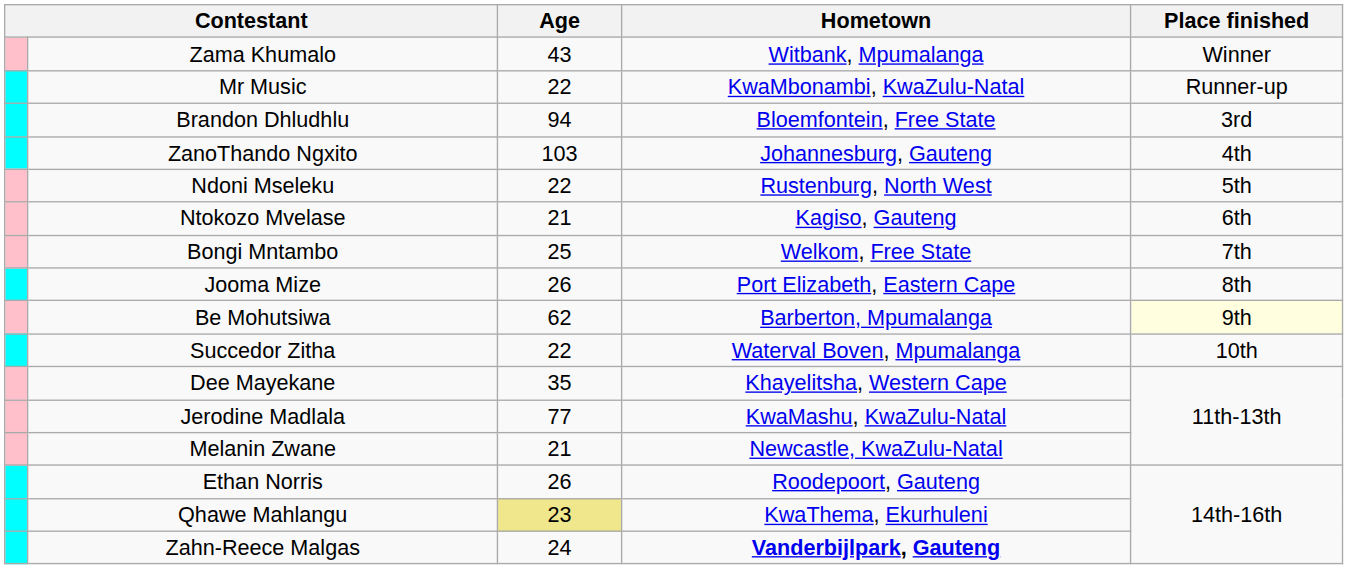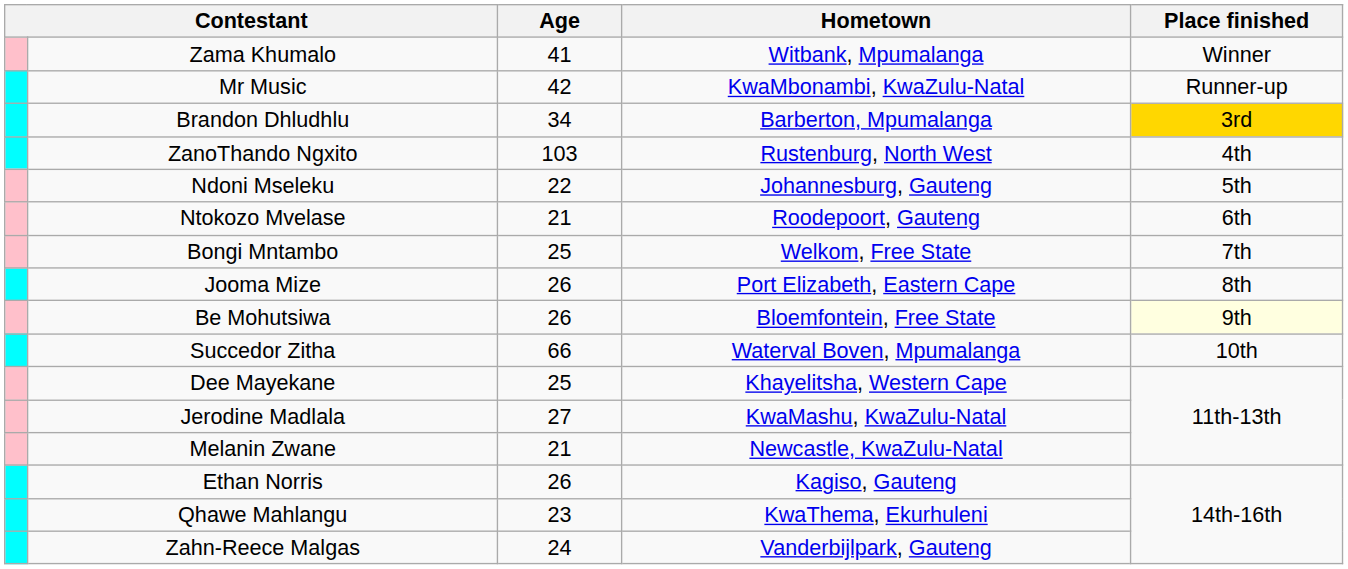 <table class="wikitable sortable" style="text-align:center; line-height:17px; width:50%; white-space:nowrap">
 <tr>
 <th style="width:20%" colspan="2">Contestant</th>
 <th style="width:05%">Age</th>
 <th style="width:18%">Hometown</th>
 <th style="width:05%">Place finished</th>
 </tr>
 <tr>
 <th style="background:pink;"></th>
 <td>Zama Khumalo</td>
-<td>43</td>
+<td>41</td>
 <td><a href='#'>Witbank</a>, <a href='#'>Mpumalanga</a></td>
 <td>Winner</td>
 </tr>
 <tr>
 <th style="background:cyan;"></th>
 <td>Mr Music</td>
-<td>22</td>
+<td>42</td>
 <td><a href='#'>KwaMbonambi</a>, <a href='#'>KwaZulu-Natal</a></td>
 <td>Runner-up</td>
 </tr>
 <tr>
 <th style="background:cyan;"></th>
 <td>Brandon Dhludhlu</td>
-<td>94</td>
-<td><a href='#'>Bloemfontein</a>, <a href='#'>Free State</a></td>
-<td>3rd</td>
+<td>34</td>
+<td><a href='#'>Barberton, Mpumalanga</a></td>
+<td style="background: gold;">3rd</td>
 </tr>
 <tr>
 <th style="background:cyan;"></th>
 <td>ZanoThando Ngxito</td>
 <td>103</td>
-<td><a href='#'>Johannesburg</a>, <a href='#'>Gauteng</a></td>
+<td><a href='#'>Rustenburg</a>, <a href='#'>North West</a></td>
 <td>4th</td>
 </tr>
 <tr>
 <th style="background:pink;"></th>
 <td>Ndoni Mseleku</td>
 <td>22</td>
-<td><a href='#'>Rustenburg</a>, <a href='#'>North West</a></td>
+<td><a href='#'>Johannesburg</a>, <a href='#'>Gauteng</a></td>
 <td>5th</td>
 </tr>
 <tr>
 <th style="background:pink;"></th>
 <td>Ntokozo Mvelase</td>
 <td>21</td>
-<td><a href='#'>Kagiso</a>, <a href='#'>Gauteng</a></td>
+<td><a href='#'>Roodepoort</a>, <a href='#'>Gauteng</a></td>
 <td>6th</td>
 </tr>
 <tr>
 <th style="background:pink;"></th>
 <td>Bongi Mntambo</td>
 <td>25</td>
 <td><a href='#'>Welkom</a>, <a href='#'>Free State</a></td>
 <td>7th</td>
 </tr>
 <tr>
 <th style="background:cyan;"></th>
 <td>Jooma Mize</td>
 <td>26</td>
 <td><a href='#'>Port Elizabeth</a>, <a href='#'>Eastern Cape</a></td>
 <td>8th</td>
 </tr>
 <tr>
 <th style="background:pink;"></th>
 <td>Be Mohutsiwa</td>
-<td>62</td>
-<td><a href='#'>Barberton, Mpumalanga</a></td>
+<td>26</td>
+<td><a href='#'>Bloemfontein</a>, <a href='#'>Free State</a></td>
 <td style="background: lightyellow;">9th</td>
 </tr>
 <tr>
 <th style="background:cyan;"></th>
 <td>Succedor Zitha</td>
-<td>22</td>
+<td>66</td>
 <td><a href='#'>Waterval Boven</a>, <a href='#'>Mpumalanga</a></td>
 <td>10th</td>
 </tr>
 <tr>
 <th style="background:pink;"></th>
 <td>Dee Mayekane</td>
-<td>35</td>
+<td>25</td>
 <td><a href='#'>Khayelitsha</a>, <a href='#'>Western Cape</a></td>
 <td rowspan="3">11th-13th</td>
 </tr>
 <tr>
 <th style="background:pink;"></th>
 <td>Jerodine Madlala</td>
-<td>77</td>
+<td>27</td>
 <td><a href='#'>KwaMashu</a>, <a href='#'>KwaZulu-Natal</a></td>
 </tr>
 <tr>
 <th style="background:pink;"></th>
 <td>Melanin Zwane</td>
 <td>21</td>
 <td><a href='#'>Newcastle, KwaZulu-Natal</a></td>
 </tr>
 <tr>
 <th style="background:cyan;"></th>
 <td>Ethan Norris</td>
 <td>26</td>
-<td><a href='#'>Roodepoort</a>, <a href='#'>Gauteng</a></td>
+<td><a href='#'>Kagiso</a>, <a href='#'>Gauteng</a></td>
 <td rowspan="3">14th-16th</td>
 </tr>
 <tr>
 <th style="background:cyan;"></th>
 <td>Qhawe Mahlangu</td>
-<td style="background: khaki;">23</td>
+<td>23</td>
 <td><a href='#'>KwaThema</a>, <a href='#'>Ekurhuleni</a></td>
 </tr>
 <tr>
 <th style="background:cyan;"></th>
 <td>Zahn-Reece Malgas</td>
 <td>24</td>
-<td><strong><a href='#'>Vanderbijlpark</a>, <a href='#'>Gauteng</a></strong></td>
+<td><a href='#'>Vanderbijlpark</a>, <a href='#'>Gauteng</a></td>
 </tr>
 </table>
